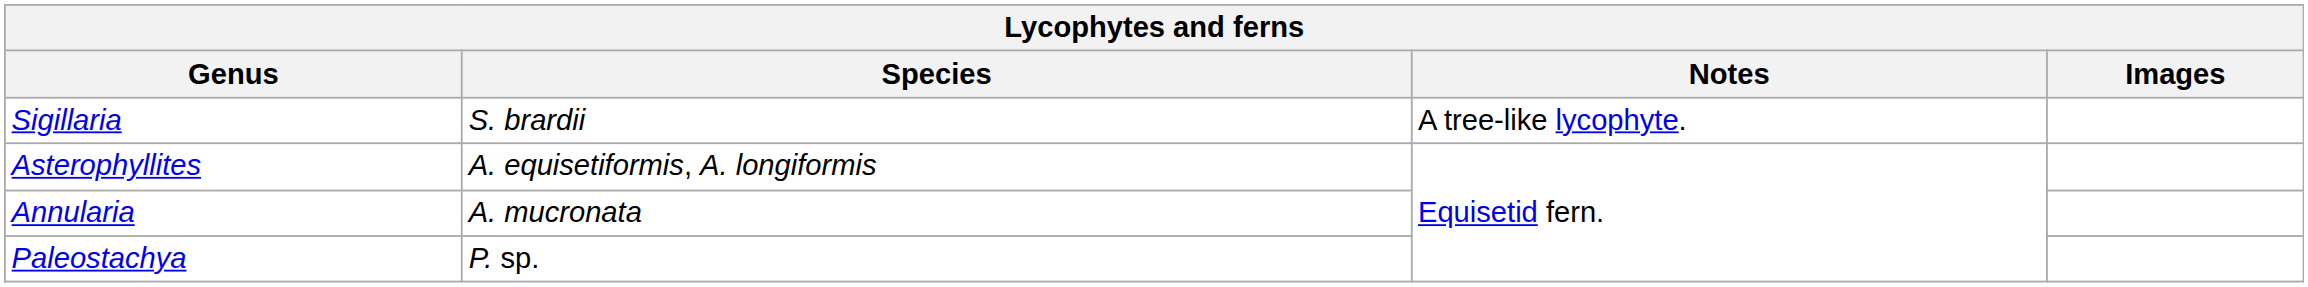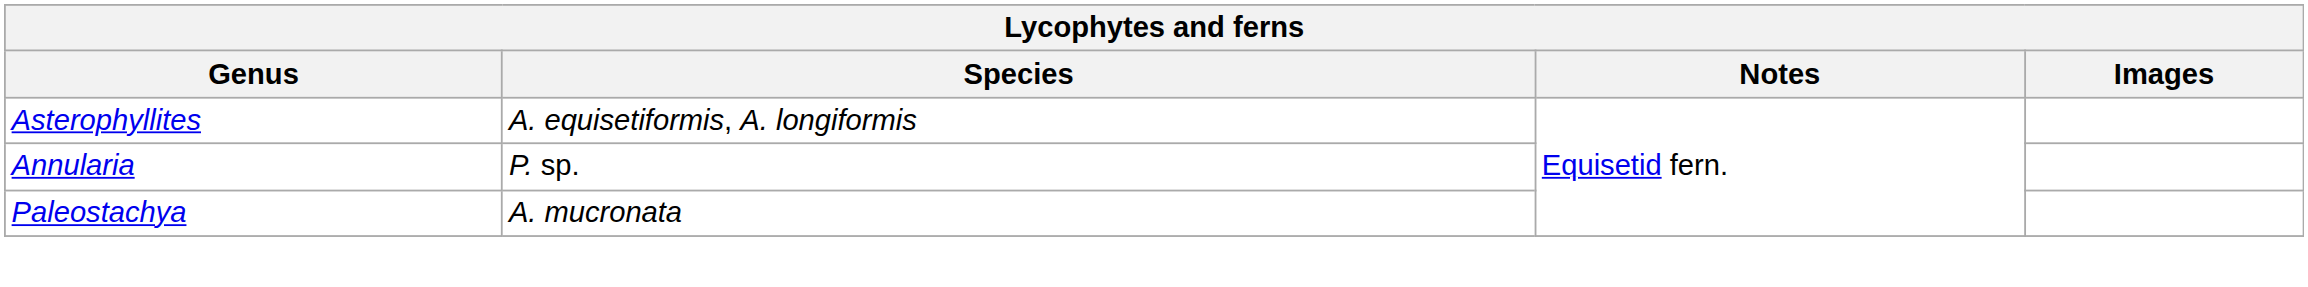 <table class="wikitable sortable" style="background:white; width:100%;">
 <tr>
 <th colspan="4" align="center">Lycophytes and ferns</th>
 </tr>
 <tr>
 <th>Genus</th>
 <th>Species</th>
 <th>Notes</th>
 <th>Images</th>
 </tr>
 <tr>
-<td><em><a href='#'>Sigillaria</a></em></td>
-<td><em>S. brardii</em></td>
-<td>A tree-like <a href='#'>lycophyte</a>.</td>
-<td></td>
-</tr>
-<tr>
 <td><em><a href='#'>Asterophyllites</a></em></td>
 <td><em> A. equisetiformis</em>, <em>A. longiformis</em></td>
 <td rowspan="3"><a href='#'>Equisetid</a> fern.</td>
 <td></td>
 </tr>
 <tr>
 <td><em><a href='#'>Annularia</a></em></td>
-<td><em>A. mucronata</em></td>
+<td><em>P.</em> sp.</td>
 <td></td>
 </tr>
 <tr>
 <td><em><a href='#'>Paleostachya</a></em></td>
-<td><em>P.</em> sp.</td>
+<td><em>A. mucronata</em></td>
 <td></td>
 </tr>
 </table>
